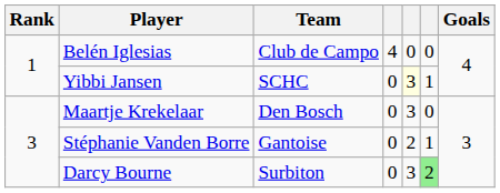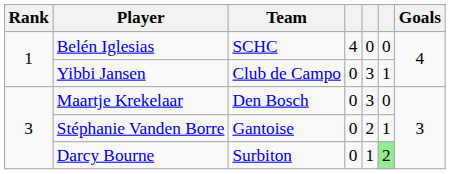 <table class="wikitable" style="text-align: center;">
 <tr>
 <th>Rank</th>
 <th>Player</th>
 <th>Team</th>
 <th></th>
 <th></th>
 <th></th>
 <th>Goals</th>
 </tr>
 <tr>
 <td rowspan=2>1</td>
 <td style="text-align: left;"> <a href='#'>Belén Iglesias</a></td>
-<td style="text-align: left;"> <a href='#'>Club de Campo</a></td>
+<td style="text-align: left;"> <a href='#'>SCHC</a></td>
 <td>4</td>
 <td>0</td>
 <td>0</td>
 <td rowspan=2>4</td>
 </tr>
 <tr>
 <td style="text-align: left;"> <a href='#'>Yibbi Jansen</a></td>
-<td style="text-align: left;"> <a href='#'>SCHC</a></td>
+<td style="text-align: left;"> <a href='#'>Club de Campo</a></td>
 <td>0</td>
-<td style="background: lightyellow;">3</td>
+<td>3</td>
 <td>1</td>
 </tr>
 <tr>
 <td rowspan=3>3</td>
 <td style="text-align: left;"> <a href='#'>Maartje Krekelaar</a></td>
 <td style="text-align: left;"> <a href='#'>Den Bosch</a></td>
 <td>0</td>
 <td>3</td>
 <td>0</td>
 <td rowspan=3>3</td>
 </tr>
 <tr>
 <td style="text-align: left;"> <a href='#'>Stéphanie Vanden Borre</a></td>
 <td style="text-align: left;"> <a href='#'>Gantoise</a></td>
 <td>0</td>
 <td>2</td>
 <td>1</td>
 </tr>
 <tr>
 <td style="text-align: left;"> <a href='#'>Darcy Bourne</a></td>
 <td style="text-align: left;"> <a href='#'>Surbiton</a></td>
 <td>0</td>
-<td>3</td>
+<td>1</td>
 <td style="background: lightgreen;">2</td>
 </tr>
 </table>
